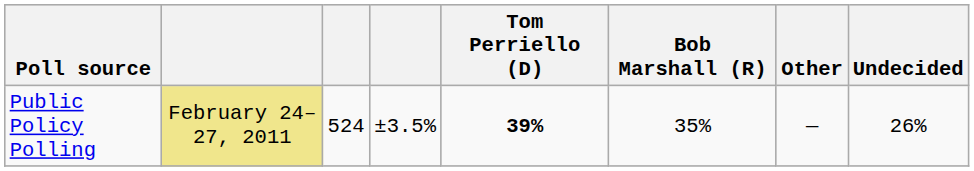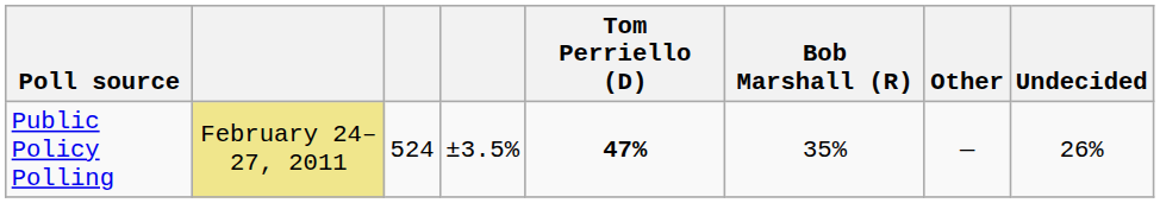 <table class="wikitable" style="text-align:center">
 <tr valign= bottom>
 <th>Poll source</th>
 <th></th>
 <th></th>
 <th></th>
 <th style="width:100px;">Tom<br>Perriello (D)</th>
 <th style="width:100px;">Bob<br>Marshall (R)</th>
 <th>Other</th>
 <th>Undecided</th>
 </tr>
 <tr>
 <td align=left><a href='#'>Public Policy Polling</a></td>
 <td style="background: khaki;">February 24–27, 2011</td>
 <td>524</td>
 <td>±3.5%</td>
-<td><strong>39%</strong></td>
+<td><strong>47%</strong></td>
 <td>35%</td>
 <td>—</td>
 <td>26%</td>
 </tr>
 </table>
